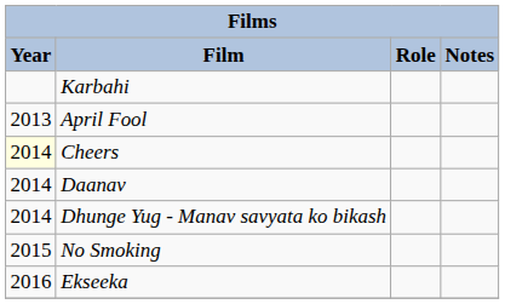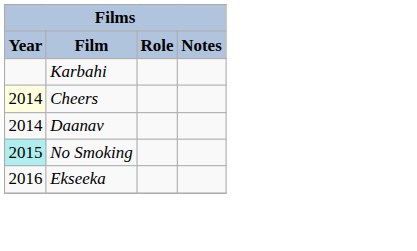 <table class="wikitable">
 <tr style="background:#ccc; text-align:center;">
 <th colspan="4" style="background: LightSteelBlue;">Films</th>
 </tr>
 <tr style="background:#ccc; text-align:center;">
 <th style="background: #B0C4DE;">Year</th>
 <th style="background: #B0C4DE;">Film</th>
 <th style="background: #B0C4DE;">Role</th>
 <th style="background: #B0C4DE;">Notes</th>
 </tr>
 <tr>
 <td></td>
 <td><em>Karbahi</em></td>
 <td></td>
 <td></td>
 </tr>
 <tr>
-<td>2013</td>
-<td><em>April Fool</em></td>
-<td></td>
-<td></td>
-</tr>
-<tr>
 <td style="background: lightyellow;">2014</td>
 <td><em>Cheers</em></td>
 <td></td>
 <td></td>
 </tr>
 <tr>
 <td>2014</td>
 <td><em>Daanav</em></td>
 <td></td>
 <td></td>
 </tr>
 <tr>
-<td>2014</td>
-<td><em>Dhunge Yug - Manav savyata ko bikash </em></td>
-<td></td>
-<td></td>
-</tr>
-<tr>
-<td>2015</td>
+<td style="background: paleturquoise;">2015</td>
 <td><em>No Smoking</em></td>
 <td></td>
 <td></td>
 </tr>
 <tr>
 <td>2016</td>
 <td><em>Ekseeka</em></td>
 <td></td>
 <td></td>
 </tr>
 <tr>
 </tr>
 </table>
